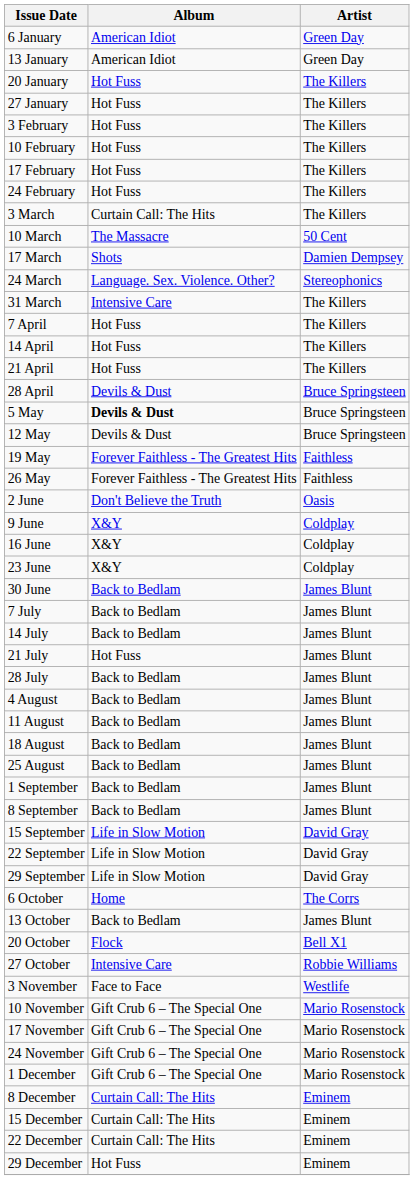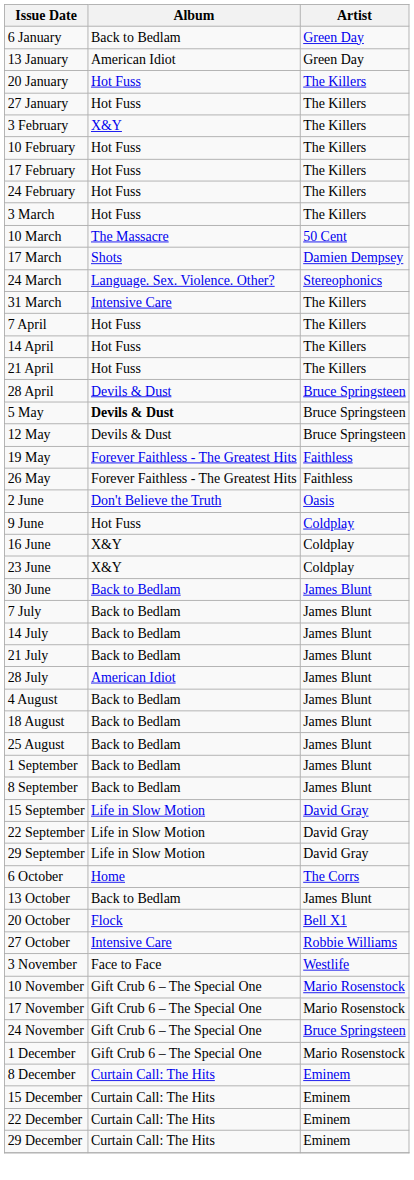 <table class="wikitable">
 <tr>
 <th>Issue Date</th>
 <th>Album</th>
 <th>Artist</th>
 </tr>
 <tr>
 <td>6 January</td>
-<td><a href='#'>American Idiot</a></td>
+<td>Back to Bedlam</td>
 <td><a href='#'>Green Day</a></td>
 </tr>
 <tr>
 <td>13 January</td>
 <td>American Idiot</td>
 <td>Green Day</td>
 </tr>
 <tr>
 <td>20 January</td>
 <td><a href='#'>Hot Fuss</a></td>
 <td><a href='#'>The Killers</a></td>
 </tr>
 <tr>
 <td>27 January</td>
 <td>Hot Fuss</td>
 <td>The Killers</td>
 </tr>
 <tr>
 <td>3 February</td>
-<td>Hot Fuss</td>
+<td><a href='#'>X&Y</a></td>
 <td>The Killers</td>
 </tr>
 <tr>
 <td>10 February</td>
 <td>Hot Fuss</td>
 <td>The Killers</td>
 </tr>
 <tr>
 <td>17 February</td>
 <td>Hot Fuss</td>
 <td>The Killers</td>
 </tr>
 <tr>
 <td>24 February</td>
 <td>Hot Fuss</td>
 <td>The Killers</td>
 </tr>
 <tr>
 <td>3 March</td>
-<td>Curtain Call: The Hits</td>
+<td>Hot Fuss</td>
 <td>The Killers</td>
 </tr>
 <tr>
 <td>10 March</td>
 <td><a href='#'>The Massacre</a></td>
 <td><a href='#'>50 Cent</a></td>
 </tr>
 <tr>
 <td>17 March</td>
 <td><a href='#'>Shots</a></td>
 <td><a href='#'>Damien Dempsey</a></td>
 </tr>
 <tr>
 <td>24 March</td>
 <td><a href='#'>Language. Sex. Violence. Other?</a></td>
 <td><a href='#'>Stereophonics</a></td>
 </tr>
 <tr>
 <td>31 March</td>
 <td><a href='#'>Intensive Care</a></td>
 <td>The Killers</td>
 </tr>
 <tr>
 <td>7 April</td>
 <td>Hot Fuss</td>
 <td>The Killers</td>
 </tr>
 <tr>
 <td>14 April</td>
 <td>Hot Fuss</td>
 <td>The Killers</td>
 </tr>
 <tr>
 <td>21 April</td>
 <td>Hot Fuss</td>
 <td>The Killers</td>
 </tr>
 <tr>
 <td>28 April</td>
 <td><a href='#'>Devils & Dust</a></td>
 <td><a href='#'>Bruce Springsteen</a></td>
 </tr>
 <tr>
 <td>5 May</td>
 <td><strong>Devils & Dust</strong></td>
 <td>Bruce Springsteen</td>
 </tr>
 <tr>
 <td>12 May</td>
 <td>Devils & Dust</td>
 <td>Bruce Springsteen</td>
 </tr>
 <tr>
 <td>19 May</td>
 <td><a href='#'>Forever Faithless - The Greatest Hits</a></td>
 <td><a href='#'>Faithless</a></td>
 </tr>
 <tr>
 <td>26 May</td>
 <td>Forever Faithless - The Greatest Hits</td>
 <td>Faithless</td>
 </tr>
 <tr>
 <td>2 June</td>
 <td><a href='#'>Don't Believe the Truth</a></td>
 <td><a href='#'>Oasis</a></td>
 </tr>
 <tr>
 <td>9 June</td>
-<td><a href='#'>X&Y</a></td>
+<td>Hot Fuss</td>
 <td><a href='#'>Coldplay</a></td>
 </tr>
 <tr>
 <td>16 June</td>
 <td>X&Y</td>
 <td>Coldplay</td>
 </tr>
 <tr>
 <td>23 June</td>
 <td>X&Y</td>
 <td>Coldplay</td>
 </tr>
 <tr>
 <td>30 June</td>
 <td><a href='#'>Back to Bedlam</a></td>
 <td><a href='#'>James Blunt</a></td>
 </tr>
 <tr>
 <td>7 July</td>
 <td>Back to Bedlam</td>
 <td>James Blunt</td>
 </tr>
 <tr>
 <td>14 July</td>
 <td>Back to Bedlam</td>
 <td>James Blunt</td>
 </tr>
 <tr>
 <td>21 July</td>
-<td>Hot Fuss</td>
+<td>Back to Bedlam</td>
 <td>James Blunt</td>
 </tr>
 <tr>
 <td>28 July</td>
-<td>Back to Bedlam</td>
+<td><a href='#'>American Idiot</a></td>
 <td>James Blunt</td>
 </tr>
 <tr>
 <td>4 August</td>
-<td>Back to Bedlam</td>
-<td>James Blunt</td>
-</tr>
-<tr>
-<td>11 August</td>
 <td>Back to Bedlam</td>
 <td>James Blunt</td>
 </tr>
 <tr>
 <td>18 August</td>
 <td>Back to Bedlam</td>
 <td>James Blunt</td>
 </tr>
 <tr>
 <td>25 August</td>
 <td>Back to Bedlam</td>
 <td>James Blunt</td>
 </tr>
 <tr>
 <td>1 September</td>
 <td>Back to Bedlam</td>
 <td>James Blunt</td>
 </tr>
 <tr>
 <td>8 September</td>
 <td>Back to Bedlam</td>
 <td>James Blunt</td>
 </tr>
 <tr>
 <td>15 September</td>
 <td><a href='#'>Life in Slow Motion</a></td>
 <td><a href='#'>David Gray</a></td>
 </tr>
 <tr>
 <td>22 September</td>
 <td>Life in Slow Motion</td>
 <td>David Gray</td>
 </tr>
 <tr>
 <td>29 September</td>
 <td>Life in Slow Motion</td>
 <td>David Gray</td>
 </tr>
 <tr>
 <td>6 October</td>
 <td><a href='#'>Home</a></td>
 <td><a href='#'>The Corrs</a></td>
 </tr>
 <tr>
 <td>13 October</td>
 <td>Back to Bedlam</td>
 <td>James Blunt</td>
 </tr>
 <tr>
 <td>20 October</td>
 <td><a href='#'>Flock</a></td>
 <td><a href='#'>Bell X1</a></td>
 </tr>
 <tr>
 <td>27 October</td>
 <td><a href='#'>Intensive Care</a></td>
 <td><a href='#'>Robbie Williams</a></td>
 </tr>
 <tr>
 <td>3 November</td>
 <td>Face to Face</td>
 <td><a href='#'>Westlife</a></td>
 </tr>
 <tr>
 <td>10 November</td>
 <td>Gift Crub 6 – The Special One</td>
 <td><a href='#'>Mario Rosenstock</a></td>
 </tr>
 <tr>
 <td>17 November</td>
 <td>Gift Crub 6 – The Special One</td>
 <td>Mario Rosenstock</td>
 </tr>
 <tr>
 <td>24 November</td>
 <td>Gift Crub 6 – The Special One</td>
-<td>Mario Rosenstock</td>
+<td><a href='#'>Bruce Springsteen</a></td>
 </tr>
 <tr>
 <td>1 December</td>
 <td>Gift Crub 6 – The Special One</td>
 <td>Mario Rosenstock</td>
 </tr>
 <tr>
 <td>8 December</td>
 <td><a href='#'>Curtain Call: The Hits</a></td>
 <td><a href='#'>Eminem</a></td>
 </tr>
 <tr>
 <td>15 December</td>
 <td>Curtain Call: The Hits</td>
 <td>Eminem</td>
 </tr>
 <tr>
 <td>22 December</td>
 <td>Curtain Call: The Hits</td>
 <td>Eminem</td>
 </tr>
 <tr>
 <td>29 December</td>
-<td>Hot Fuss</td>
+<td>Curtain Call: The Hits</td>
 <td>Eminem</td>
 </tr>
 <tr>
 </tr>
 </table>
